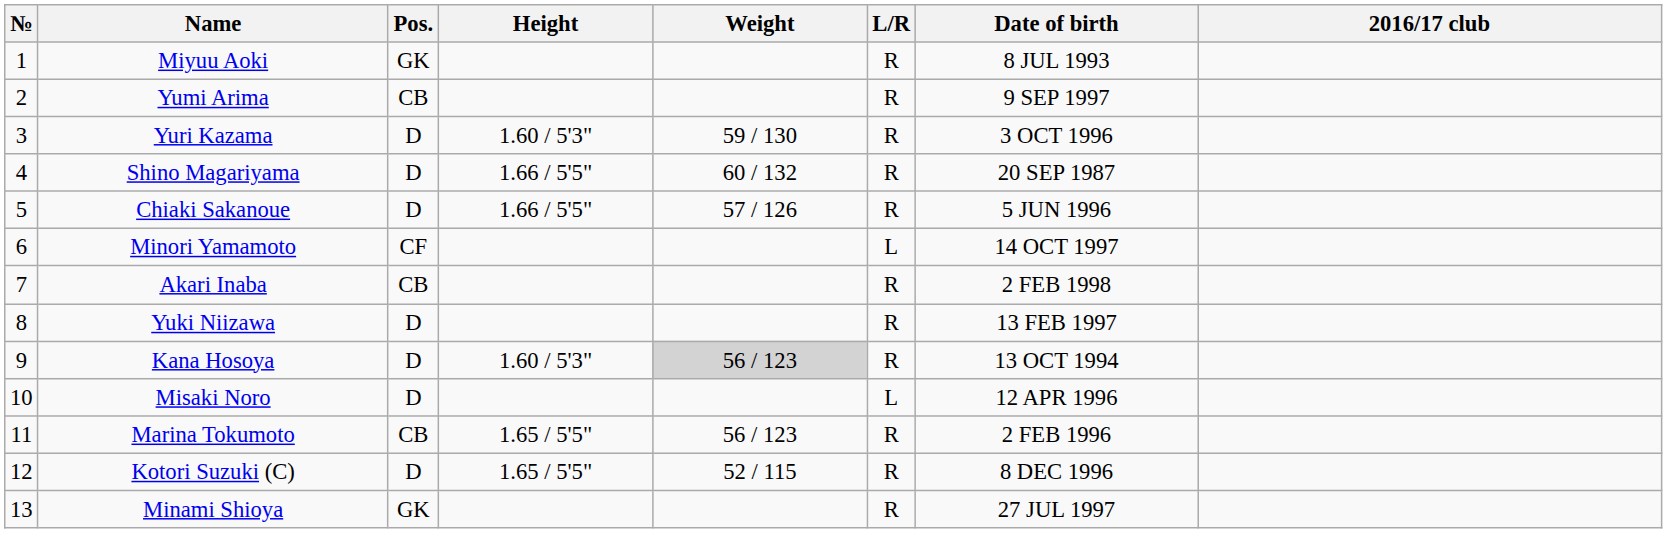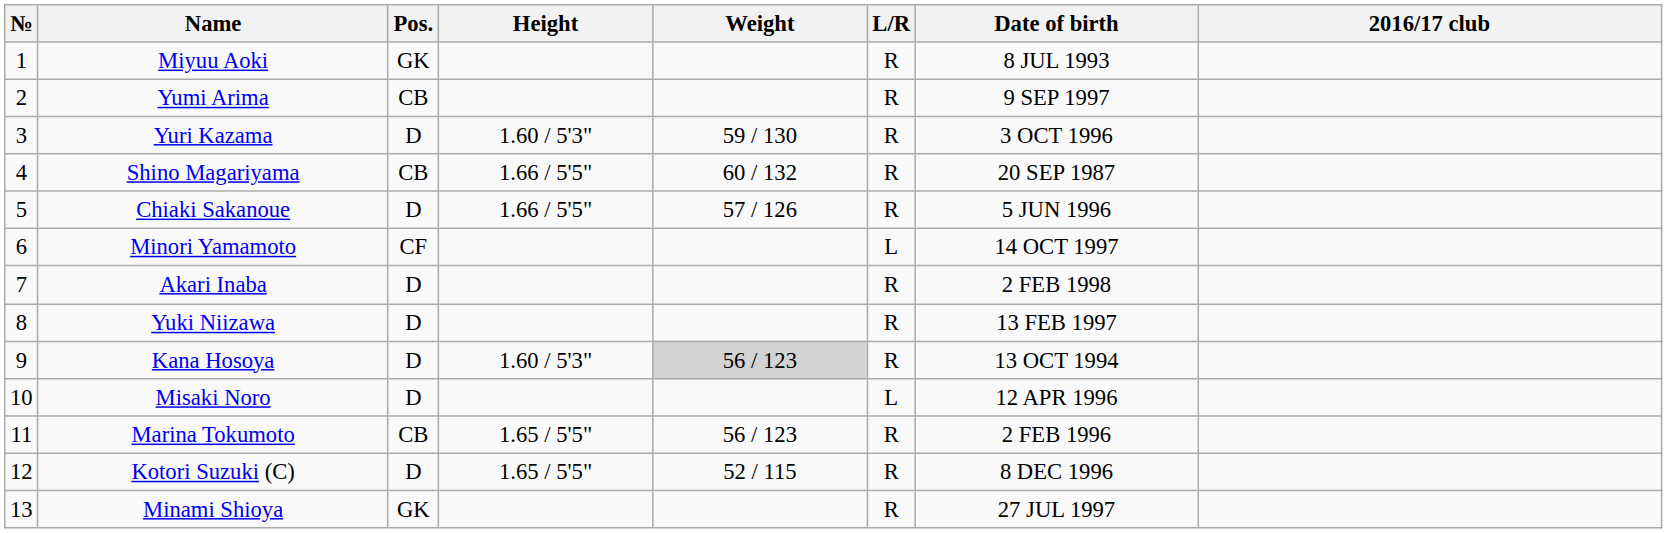 <table class="wikitable sortable" style="font-size:95%; text-align:center;">
 <tr>
 <th>№</th>
 <th style="width:15em">Name</th>
 <th>Pos.</th>
 <th style="width:9em">Height</th>
 <th style="width:9em">Weight</th>
 <th>L/R</th>
 <th style="width:12em">Date of birth</th>
 <th style="width:20em">2016/17 club</th>
 </tr>
 <tr>
 <td>1</td>
 <td><a href='#'>Miyuu Aoki</a></td>
 <td>GK</td>
 <td></td>
 <td></td>
 <td>R</td>
 <td>8 JUL 1993</td>
 <td></td>
 </tr>
 <tr>
 <td>2</td>
 <td><a href='#'>Yumi Arima</a></td>
 <td>CB</td>
 <td></td>
 <td></td>
 <td>R</td>
 <td>9 SEP 1997</td>
 <td></td>
 </tr>
 <tr>
 <td>3</td>
 <td><a href='#'>Yuri Kazama</a></td>
 <td>D</td>
 <td>1.60 / 5'3"</td>
 <td>59 / 130</td>
 <td>R</td>
 <td>3 OCT 1996</td>
 <td></td>
 </tr>
 <tr>
 <td>4</td>
 <td><a href='#'>Shino Magariyama</a></td>
-<td>D</td>
+<td>CB</td>
 <td>1.66 / 5'5"</td>
 <td>60 / 132</td>
 <td>R</td>
 <td>20 SEP 1987</td>
 <td></td>
 </tr>
 <tr>
 <td>5</td>
 <td><a href='#'>Chiaki Sakanoue</a></td>
 <td>D</td>
 <td>1.66 / 5'5"</td>
 <td>57 / 126</td>
 <td>R</td>
 <td>5 JUN 1996</td>
 <td></td>
 </tr>
 <tr>
 <td>6</td>
 <td><a href='#'>Minori Yamamoto</a></td>
 <td>CF</td>
 <td></td>
 <td></td>
 <td>L</td>
 <td>14 OCT 1997</td>
 <td></td>
 </tr>
 <tr>
 <td>7</td>
 <td><a href='#'>Akari Inaba</a></td>
-<td>CB</td>
+<td>D</td>
 <td></td>
 <td></td>
 <td>R</td>
 <td>2 FEB 1998</td>
 <td></td>
 </tr>
 <tr>
 <td>8</td>
 <td><a href='#'>Yuki Niizawa</a></td>
 <td>D</td>
 <td></td>
 <td></td>
 <td>R</td>
 <td>13 FEB 1997</td>
 <td></td>
 </tr>
 <tr>
 <td>9</td>
 <td><a href='#'>Kana Hosoya</a></td>
 <td>D</td>
 <td>1.60 / 5'3"</td>
 <td style="background: lightgrey;">56 / 123</td>
 <td>R</td>
 <td>13 OCT 1994</td>
 <td></td>
 </tr>
 <tr>
 <td>10</td>
 <td><a href='#'>Misaki Noro</a></td>
 <td>D</td>
 <td></td>
 <td></td>
 <td>L</td>
 <td>12 APR 1996</td>
 <td></td>
 </tr>
 <tr>
 <td>11</td>
 <td><a href='#'>Marina Tokumoto</a></td>
 <td>CB</td>
 <td>1.65 / 5'5"</td>
 <td>56 / 123</td>
 <td>R</td>
 <td>2 FEB 1996</td>
 <td></td>
 </tr>
 <tr>
 <td>12</td>
 <td><a href='#'>Kotori Suzuki</a> (C)</td>
 <td>D</td>
 <td>1.65 / 5'5"</td>
 <td>52 / 115</td>
 <td>R</td>
 <td>8 DEC 1996</td>
 <td></td>
 </tr>
 <tr>
 <td>13</td>
 <td><a href='#'>Minami Shioya</a></td>
 <td>GK</td>
 <td></td>
 <td></td>
 <td>R</td>
 <td>27 JUL 1997</td>
 <td></td>
 </tr>
 </table>
